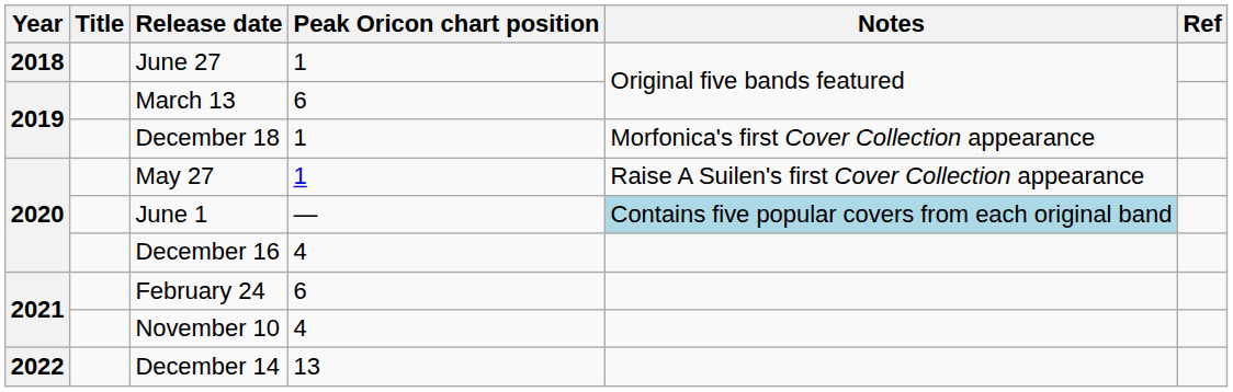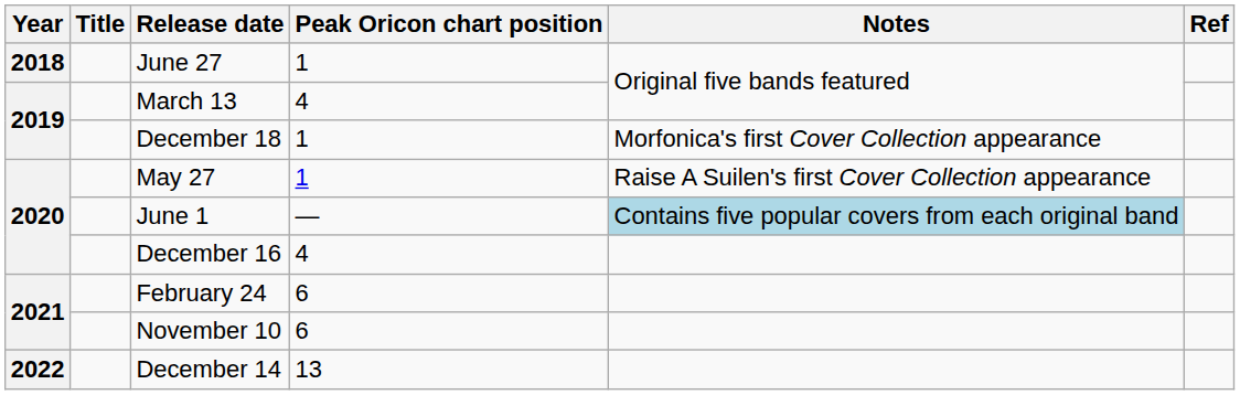 <table class="wikitable" text-align: center>
 <tr>
 <th>Year</th>
 <th>Title</th>
 <th>Release date</th>
 <th>Peak Oricon chart position</th>
 <th>Notes</th>
 <th>Ref</th>
 </tr>
 <tr>
 <th>2018</th>
 <td></td>
 <td>June 27</td>
 <td>1</td>
 <td rowspan=2>Original five bands featured</td>
 <td></td>
 </tr>
 <tr>
 <th rowspan=2>2019</th>
 <td></td>
 <td>March 13</td>
-<td>6</td>
+<td>4</td>
 <td></td>
 </tr>
 <tr>
 <td></td>
 <td>December 18</td>
 <td>1</td>
 <td>Morfonica's first <em>Cover Collection</em> appearance</td>
 <td></td>
 </tr>
 <tr>
 <th rowspan=3>2020</th>
 <td></td>
 <td>May 27</td>
 <td><a href='#'>1</a></td>
 <td>Raise A Suilen's first <em>Cover Collection</em> appearance</td>
 <td></td>
 </tr>
 <tr>
 <td></td>
 <td>June 1</td>
 <td>—</td>
 <td style="background: lightblue;">Contains five popular covers from each original band</td>
 <td></td>
 </tr>
 <tr>
 <td></td>
 <td>December 16</td>
 <td>4</td>
 <td></td>
 <td></td>
 </tr>
 <tr>
 <th rowspan=2>2021</th>
 <td></td>
 <td>February 24</td>
 <td>6</td>
 <td></td>
 <td></td>
 </tr>
 <tr>
 <td></td>
 <td>November 10</td>
-<td>4</td>
+<td>6</td>
 <td></td>
 <td></td>
 </tr>
 <tr>
 <th>2022</th>
 <td></td>
 <td>December 14</td>
 <td>13</td>
 <td></td>
 <td></td>
 </tr>
 </table>
